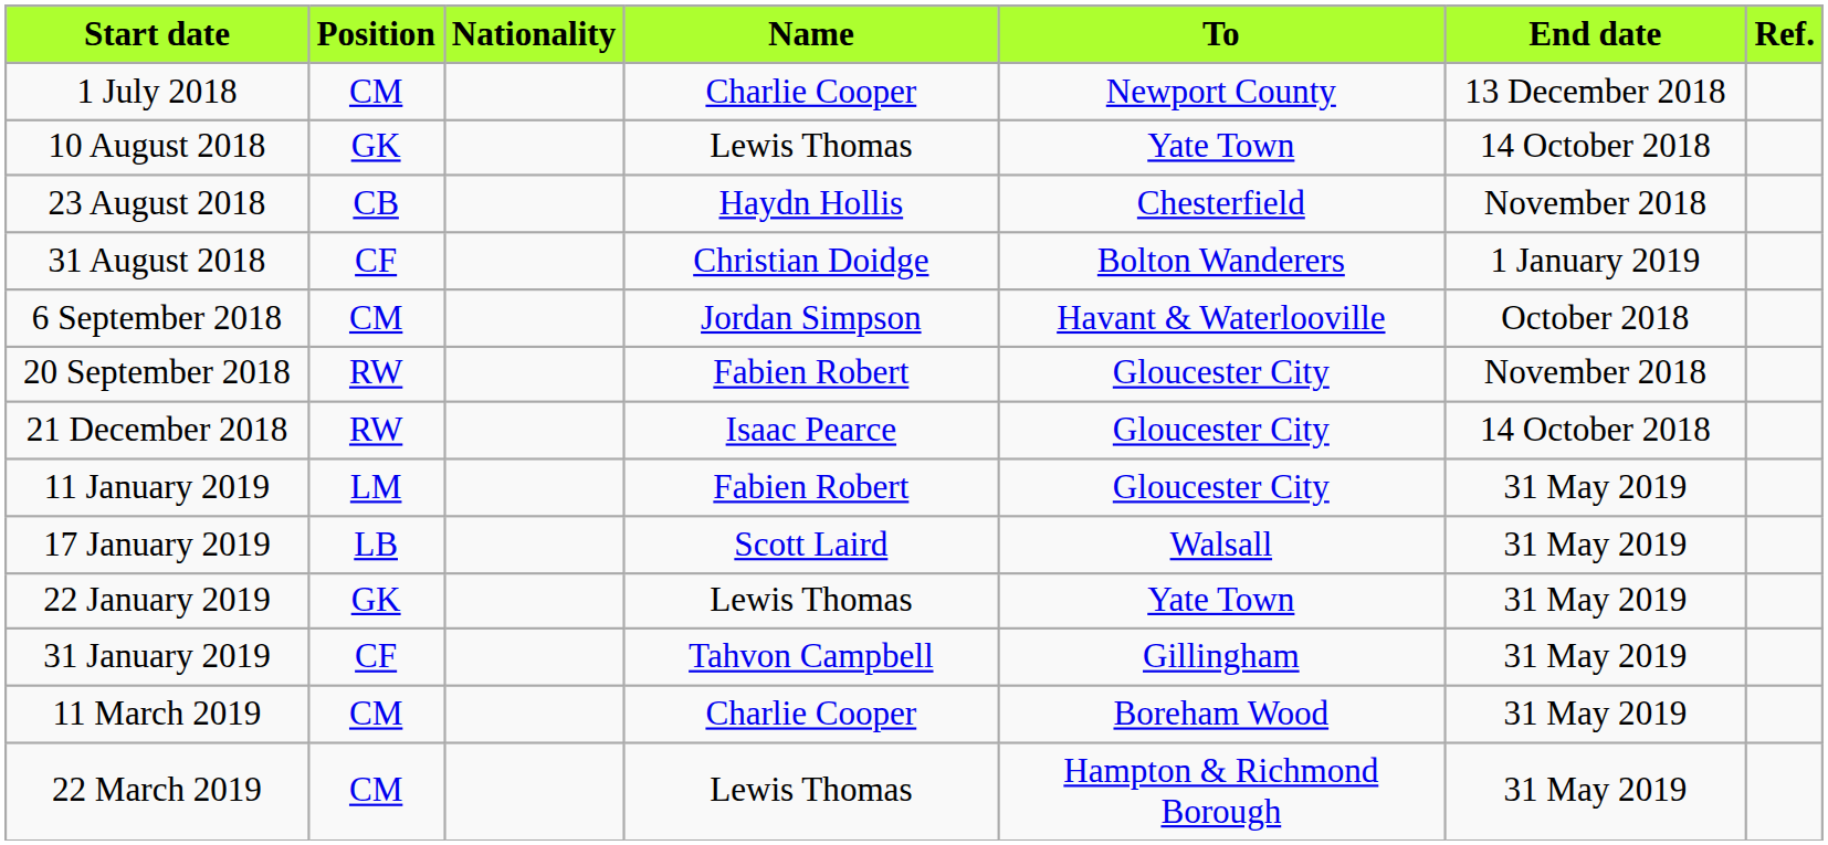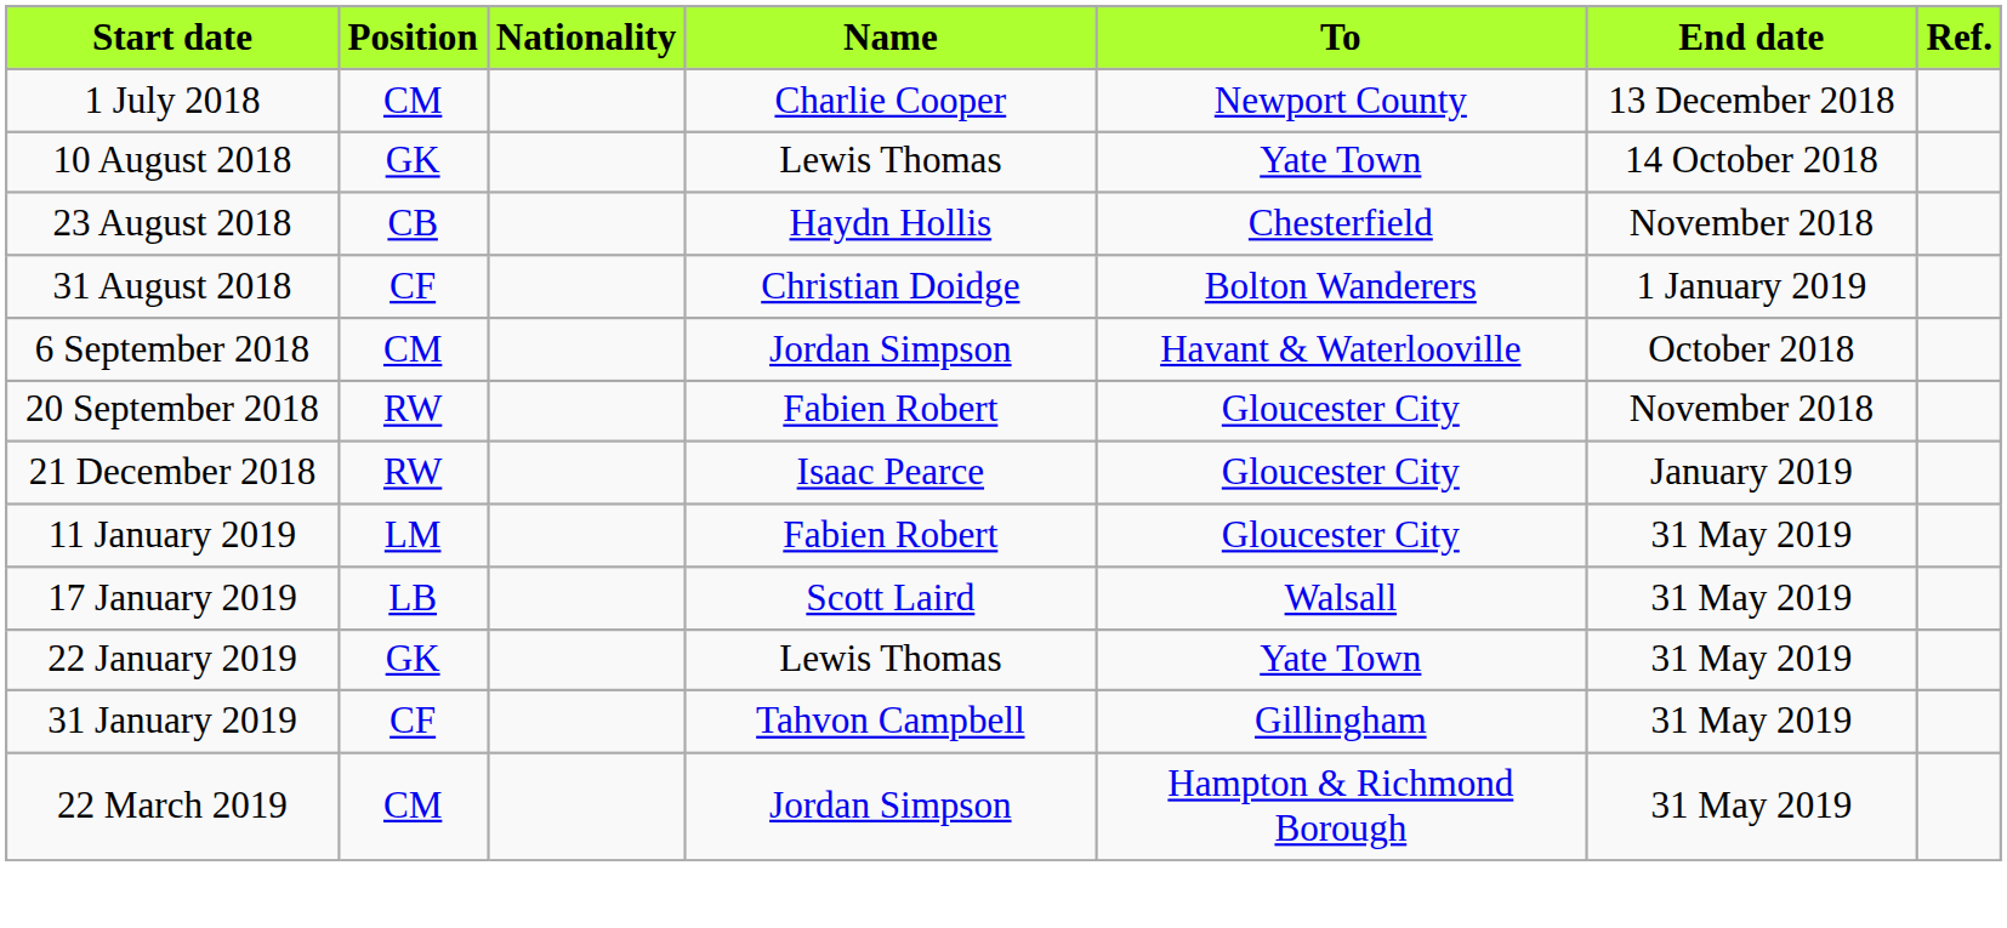 <table class="wikitable"  style="text-align:center; font-size:90%; ">
 <tr>
 <th style="background:#ADFF2F; color:#000000; width:120px;">Start date</th>
 <th style="background:#ADFF2F; color:#000000; width:50px;">Position</th>
 <th style="background:#ADFF2F; color:#000000; width:50px;">Nationality</th>
 <th style="background:#ADFF2F; color:#000000; width:150px;">Name</th>
 <th style="background:#ADFF2F; color:#000000; width:180px;">To</th>
 <th style="background:#ADFF2F; color:#000000; width:120px;">End date</th>
 <th style="background:#ADFF2F; color:#000000; width:25px;">Ref.</th>
 </tr>
 <tr>
 <td>1 July 2018</td>
 <td><a href='#'>CM</a></td>
 <td></td>
 <td><a href='#'>Charlie Cooper</a></td>
 <td><a href='#'>Newport County</a></td>
 <td>13 December 2018</td>
 <td></td>
 </tr>
 <tr>
 <td>10 August 2018</td>
 <td><a href='#'>GK</a></td>
 <td></td>
 <td>Lewis Thomas</td>
 <td><a href='#'>Yate Town</a></td>
 <td>14 October 2018</td>
 <td></td>
 </tr>
 <tr>
 <td>23 August 2018</td>
 <td><a href='#'>CB</a></td>
 <td></td>
 <td><a href='#'>Haydn Hollis</a></td>
 <td><a href='#'>Chesterfield</a></td>
 <td>November 2018</td>
 <td></td>
 </tr>
 <tr>
 <td>31 August 2018</td>
 <td><a href='#'>CF</a></td>
 <td></td>
 <td><a href='#'>Christian Doidge</a></td>
 <td><a href='#'>Bolton Wanderers</a></td>
 <td>1 January 2019</td>
 <td></td>
 </tr>
 <tr>
 <td>6 September 2018</td>
 <td><a href='#'>CM</a></td>
 <td></td>
 <td><a href='#'>Jordan Simpson</a></td>
 <td><a href='#'>Havant & Waterlooville</a></td>
 <td>October 2018</td>
 <td></td>
 </tr>
 <tr>
 <td>20 September 2018</td>
 <td><a href='#'>RW</a></td>
 <td></td>
 <td><a href='#'>Fabien Robert</a></td>
 <td><a href='#'>Gloucester City</a></td>
 <td>November 2018</td>
 <td></td>
 </tr>
 <tr>
 <td>21 December 2018</td>
 <td><a href='#'>RW</a></td>
 <td></td>
 <td><a href='#'>Isaac Pearce</a></td>
 <td><a href='#'>Gloucester City</a></td>
-<td>14 October 2018</td>
+<td>January 2019</td>
 <td></td>
 </tr>
 <tr>
 <td>11 January 2019</td>
 <td><a href='#'>LM</a></td>
 <td></td>
 <td><a href='#'>Fabien Robert</a></td>
 <td><a href='#'>Gloucester City</a></td>
 <td>31 May 2019</td>
 <td></td>
 </tr>
 <tr>
 <td>17 January 2019</td>
 <td><a href='#'>LB</a></td>
 <td></td>
 <td><a href='#'>Scott Laird</a></td>
 <td><a href='#'>Walsall</a></td>
 <td>31 May 2019</td>
 <td></td>
 </tr>
 <tr>
 <td>22 January 2019</td>
 <td><a href='#'>GK</a></td>
 <td></td>
 <td>Lewis Thomas</td>
 <td><a href='#'>Yate Town</a></td>
 <td>31 May 2019</td>
 <td></td>
 </tr>
 <tr>
 <td>31 January 2019</td>
 <td><a href='#'>CF</a></td>
 <td></td>
 <td><a href='#'>Tahvon Campbell</a></td>
 <td><a href='#'>Gillingham</a></td>
 <td>31 May 2019</td>
 <td></td>
 </tr>
 <tr>
-<td>11 March 2019</td>
-<td><a href='#'>CM</a></td>
-<td></td>
-<td><a href='#'>Charlie Cooper</a></td>
-<td><a href='#'>Boreham Wood</a></td>
-<td>31 May 2019</td>
-<td></td>
-</tr>
-<tr>
 <td>22 March 2019</td>
 <td><a href='#'>CM</a></td>
 <td></td>
-<td>Lewis Thomas</td>
+<td><a href='#'>Jordan Simpson</a></td>
 <td><a href='#'>Hampton & Richmond Borough</a></td>
 <td>31 May 2019</td>
 <td></td>
 </tr>
 </table>
